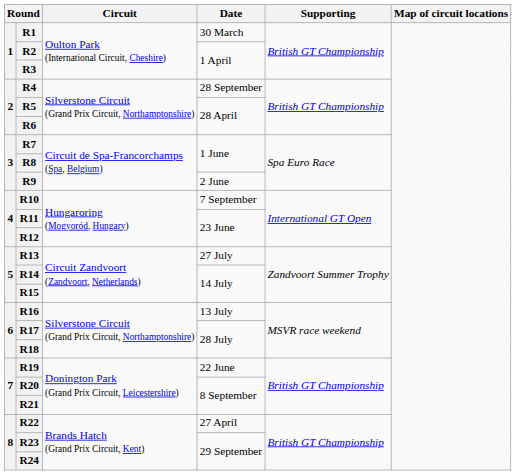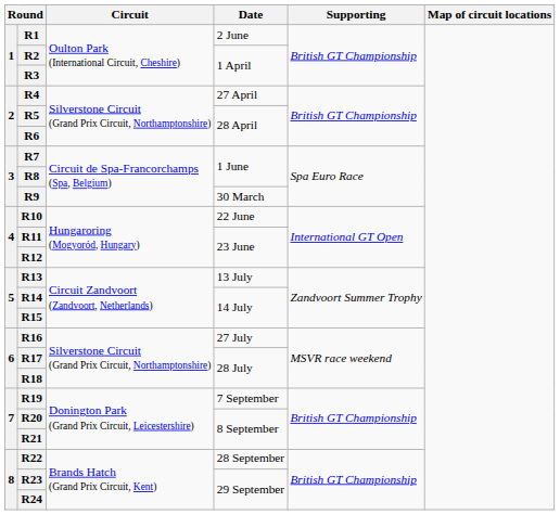 <table class="wikitable" style="font-size: 85%">
 <tr>
 <th colspan=2>Round</th>
 <th>Circuit</th>
 <th>Date</th>
 <th>Supporting</th>
 <th>Map of circuit locations</th>
 </tr>
 <tr>
 <th rowspan=3>1</th>
 <th>R1</th>
 <td rowspan=3> <a href='#'>Oulton Park</a><br><small>(International Circuit, <a href='#'>Cheshire</a>)</small></td>
-<td>30 March</td>
+<td>2 June</td>
 <td rowspan=3><em><a href='#'>British GT Championship</a></em></td>
 <td rowspan="24"></td>
 </tr>
 <tr>
 <th>R2</th>
 <td rowspan="2">1 April</td>
 </tr>
 <tr>
 <th>R3</th>
 </tr>
 <tr>
 <th rowspan=3>2</th>
 <th>R4</th>
 <td rowspan=3> <a href='#'>Silverstone Circuit</a><br><small>(Grand Prix Circuit, <a href='#'>Northamptonshire</a>)</small></td>
-<td>28 September</td>
+<td>27 April</td>
 <td rowspan=3><em><a href='#'>British GT Championship</a></em></td>
 </tr>
 <tr>
 <th>R5</th>
 <td rowspan="2">28 April</td>
 </tr>
 <tr>
 <th>R6</th>
 </tr>
 <tr>
 <th rowspan=3>3</th>
 <th>R7</th>
 <td nowrap rowspan=3> <a href='#'>Circuit de Spa-Francorchamps</a><br><small>(<a href='#'>Spa</a>, <a href='#'>Belgium</a>)</small></td>
 <td rowspan="2">1 June</td>
 <td rowspan=3><em>Spa Euro Race</em></td>
 </tr>
 <tr>
 <th>R8</th>
 </tr>
 <tr>
 <th>R9</th>
-<td>2 June</td>
+<td>30 March</td>
 </tr>
 <tr>
 <th rowspan=3>4</th>
 <th>R10</th>
 <td rowspan=3> <a href='#'>Hungaroring</a><br><small>(<a href='#'>Mogyoród</a>, <a href='#'>Hungary</a>)</small></td>
-<td>7 September</td>
+<td>22 June</td>
 <td rowspan=3><em><a href='#'>International GT Open</a></em></td>
 </tr>
 <tr>
 <th>R11</th>
 <td rowspan="2">23 June</td>
 </tr>
 <tr>
 <th>R12</th>
 </tr>
 <tr>
 <th rowspan=3>5</th>
 <th>R13</th>
 <td rowspan=3> <a href='#'>Circuit Zandvoort</a><br><small>(<a href='#'>Zandvoort</a>, <a href='#'>Netherlands</a>)</small></td>
-<td nowrap="">27 July</td>
+<td>13 July</td>
 <td rowspan=3><em>Zandvoort Summer Trophy</em></td>
 </tr>
 <tr>
 <th>R14</th>
 <td rowspan="2">14 July</td>
 </tr>
 <tr>
 <th>R15</th>
 </tr>
 <tr>
 <th rowspan=3>6</th>
 <th>R16</th>
 <td rowspan=3> <a href='#'>Silverstone Circuit</a><br><small>(Grand Prix Circuit, <a href='#'>Northamptonshire</a>)</small></td>
-<td>13 July</td>
+<td nowrap="">27 July</td>
 <td rowspan=3><em>MSVR race weekend</em></td>
 </tr>
 <tr>
 <th>R17</th>
 <td rowspan="2">28 July</td>
 </tr>
 <tr>
 <th>R18</th>
 </tr>
 <tr>
 <th rowspan="3">7</th>
 <th>R19</th>
 <td rowspan="3"> <a href='#'>Donington Park</a><br><small>(Grand Prix Circuit, <a href='#'>Leicestershire</a>)</small></td>
-<td>22 June</td>
+<td>7 September</td>
 <td rowspan="3"><em><a href='#'>British GT Championship</a></em></td>
 </tr>
 <tr>
 <th>R20</th>
 <td rowspan="2">8 September</td>
 </tr>
 <tr>
 <th>R21</th>
 </tr>
 <tr>
 <th rowspan="3">8</th>
 <th>R22</th>
 <td rowspan="3"> <a href='#'>Brands Hatch</a><br><small>(Grand Prix Circuit, <a href='#'>Kent</a>)</small></td>
-<td>27 April</td>
+<td>28 September</td>
 <td rowspan="3" nowrap=""><em><a href='#'>British GT Championship</a></em></td>
 </tr>
 <tr>
 <th>R23</th>
 <td rowspan="2">29 September</td>
 </tr>
 <tr>
 <th>R24</th>
 </tr>
 </table>
